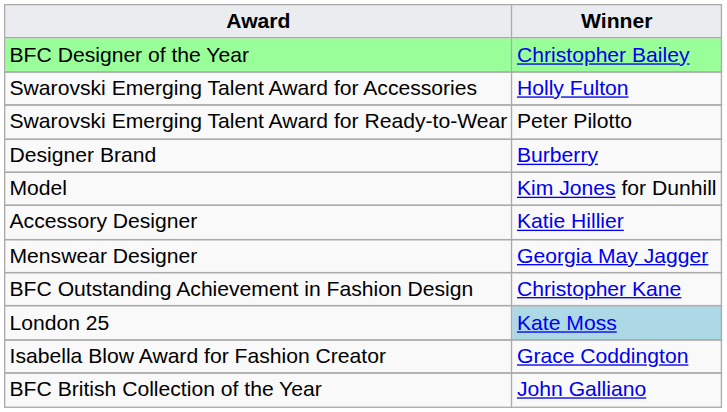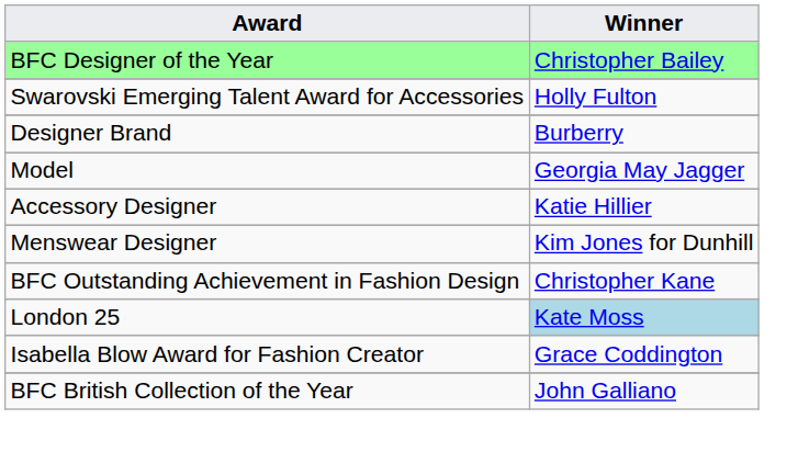 <table class="wikitable">
 <tr>
 <th style="background:#EAECF0">Award</th>
 <th style="background:#EAECF0">Winner</th>
 </tr>
 <tr>
 <td style="background:#99ff99">BFC Designer of the Year</td>
 <td style="background:#99ff99"><a href='#'>Christopher Bailey</a></td>
 </tr>
 <tr>
 </tr>
 <tr>
 <td>Swarovski Emerging Talent Award for Accessories</td>
 <td><a href='#'>Holly Fulton</a></td>
 </tr>
 <tr>
 </tr>
 <tr>
-<td>Swarovski Emerging Talent Award for Ready-to-Wear</td>
-<td>Peter Pilotto</td>
-</tr>
-<tr>
 </tr>
 <tr>
 <td>Designer Brand</td>
 <td><a href='#'>Burberry</a></td>
 </tr>
 <tr>
 </tr>
 <tr>
 <td>Model</td>
-<td><a href='#'>Kim Jones</a> for Dunhill</td>
+<td><a href='#'>Georgia May Jagger</a></td>
 </tr>
 <tr>
 </tr>
 <tr>
 <td>Accessory Designer</td>
 <td><a href='#'>Katie Hillier</a></td>
 </tr>
 <tr>
 </tr>
 <tr>
 <td>Menswear Designer</td>
-<td><a href='#'>Georgia May Jagger</a></td>
+<td><a href='#'>Kim Jones</a> for Dunhill</td>
 </tr>
 <tr>
 </tr>
 <tr>
 <td>BFC Outstanding Achievement in Fashion Design</td>
 <td><a href='#'>Christopher Kane</a></td>
 </tr>
 <tr>
 </tr>
 <tr>
 <td>London 25</td>
 <td style="background: lightblue;"><a href='#'>Kate Moss</a></td>
 </tr>
 <tr>
 </tr>
 <tr>
 <td>Isabella Blow Award for Fashion Creator</td>
 <td><a href='#'>Grace Coddington</a></td>
 </tr>
 <tr>
 </tr>
 <tr>
 <td>BFC British Collection of the Year</td>
 <td><a href='#'>John Galliano</a></td>
 </tr>
 </table>
